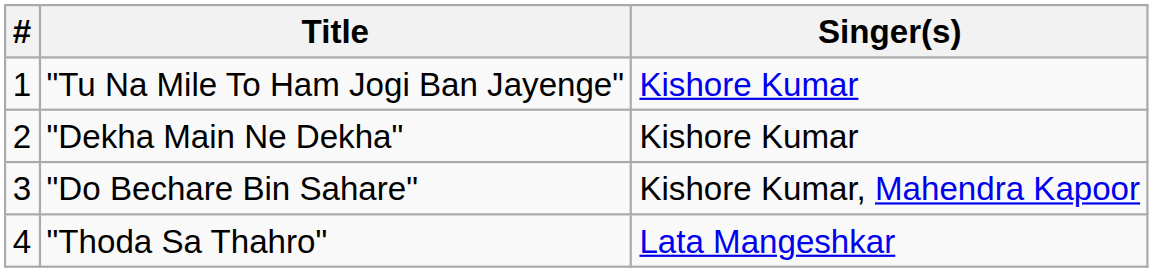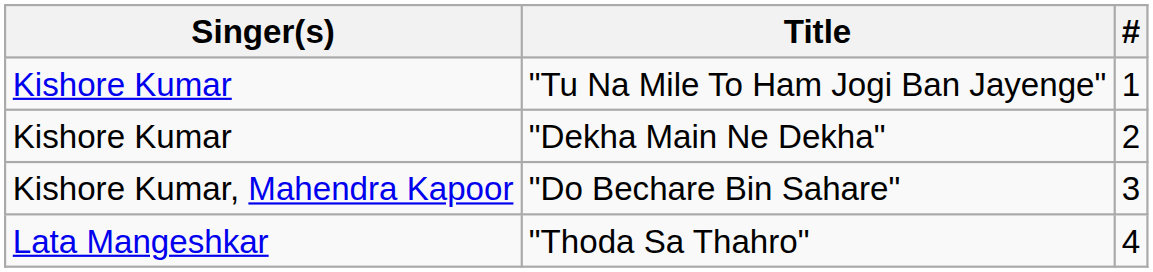 <table class="wikitable" style="font-size:95%;">
 <tr>
+<th>Singer(s)</th>
+<th>Title</th>
 <th>#</th>
-<th>Title</th>
-<th>Singer(s)</th>
 </tr>
 <tr>
+<td><a href='#'>Kishore Kumar</a></td>
+<td>"Tu Na Mile To Ham Jogi Ban Jayenge"</td>
 <td>1</td>
-<td>"Tu Na Mile To Ham Jogi Ban Jayenge"</td>
-<td><a href='#'>Kishore Kumar</a></td>
 </tr>
 <tr>
+<td>Kishore Kumar</td>
+<td>"Dekha Main Ne Dekha"</td>
 <td>2</td>
-<td>"Dekha Main Ne Dekha"</td>
-<td>Kishore Kumar</td>
 </tr>
 <tr>
+<td>Kishore Kumar, <a href='#'>Mahendra Kapoor</a></td>
+<td>"Do Bechare Bin Sahare"</td>
 <td>3</td>
-<td>"Do Bechare Bin Sahare"</td>
-<td>Kishore Kumar, <a href='#'>Mahendra Kapoor</a></td>
 </tr>
 <tr>
+<td><a href='#'>Lata Mangeshkar</a></td>
+<td>"Thoda Sa Thahro"</td>
 <td>4</td>
-<td>"Thoda Sa Thahro"</td>
-<td><a href='#'>Lata Mangeshkar</a></td>
 </tr>
 </table>
